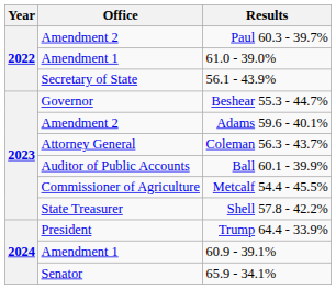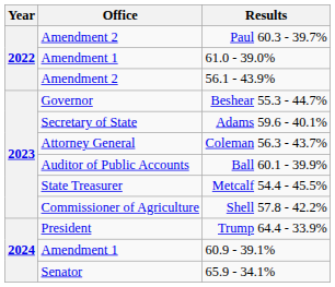 <table class=wikitable>
 <tr>
 <th>Year</th>
 <th>Office</th>
 <th>Results</th>
 </tr>
 <tr>
 <th rowspan=3><a href='#'>2022</a></th>
 <td><a href='#'>Amendment 2</a></td>
 <td align="right" ><a href='#'>Paul</a> 60.3 - 39.7%</td>
 </tr>
 <tr>
 <td><a href='#'>Amendment 1</a></td>
 <td> 61.0 - 39.0%</td>
 </tr>
 <tr>
-<td><a href='#'>Secretary of State</a></td>
+<td><a href='#'>Amendment 2</a></td>
 <td> 56.1 - 43.9%</td>
 </tr>
 <tr>
 <th rowspan=6><a href='#'>2023</a></th>
 <td><a href='#'>Governor</a></td>
 <td align="right" ><a href='#'>Beshear</a> 55.3 - 44.7%</td>
 </tr>
 <tr>
-<td><a href='#'>Amendment 2</a></td>
+<td><a href='#'>Secretary of State</a></td>
 <td align="right" ><a href='#'>Adams</a> 59.6 - 40.1%</td>
 </tr>
 <tr>
 <td><a href='#'>Attorney General</a></td>
 <td align="right" ><a href='#'>Coleman</a> 56.3 - 43.7%</td>
 </tr>
 <tr>
 <td><a href='#'>Auditor of Public Accounts</a></td>
 <td align="right" ><a href='#'>Ball</a> 60.1 - 39.9%</td>
 </tr>
 <tr>
-<td><a href='#'>Commissioner of Agriculture</a></td>
+<td><a href='#'>State Treasurer</a></td>
 <td align="right" ><a href='#'>Metcalf</a> 54.4 - 45.5%</td>
 </tr>
 <tr>
-<td><a href='#'>State Treasurer</a></td>
+<td><a href='#'>Commissioner of Agriculture</a></td>
 <td align="right" ><a href='#'>Shell</a> 57.8 - 42.2%</td>
 </tr>
 <tr>
 <th rowspan=3><a href='#'>2024</a></th>
 <td><a href='#'>President</a></td>
 <td align="right" ><a href='#'>Trump</a> 64.4 - 33.9%</td>
 </tr>
 <tr>
 <td><a href='#'>Amendment 1</a></td>
 <td> 60.9 - 39.1%</td>
 </tr>
 <tr>
 <td><a href='#'>Senator</a></td>
 <td> 65.9 - 34.1%</td>
 </tr>
 </table>
